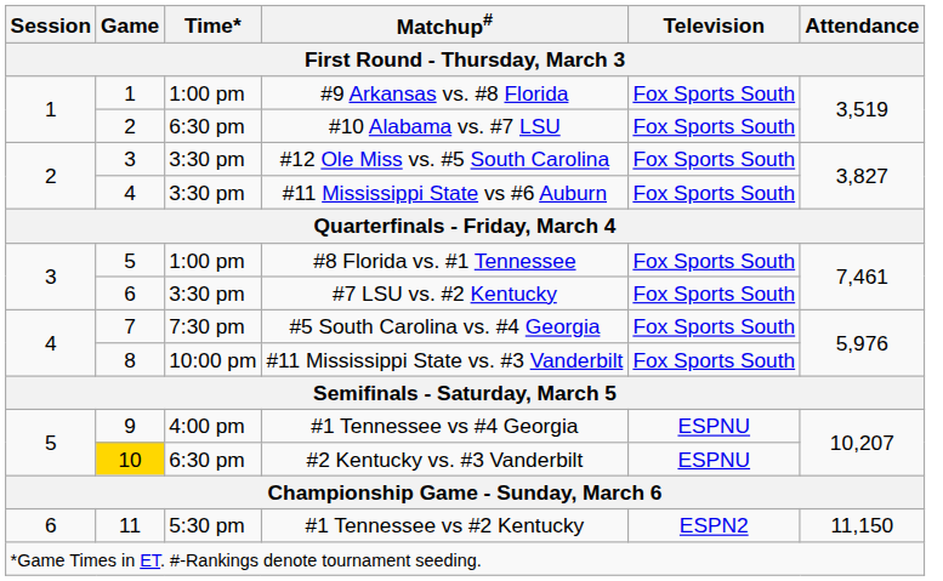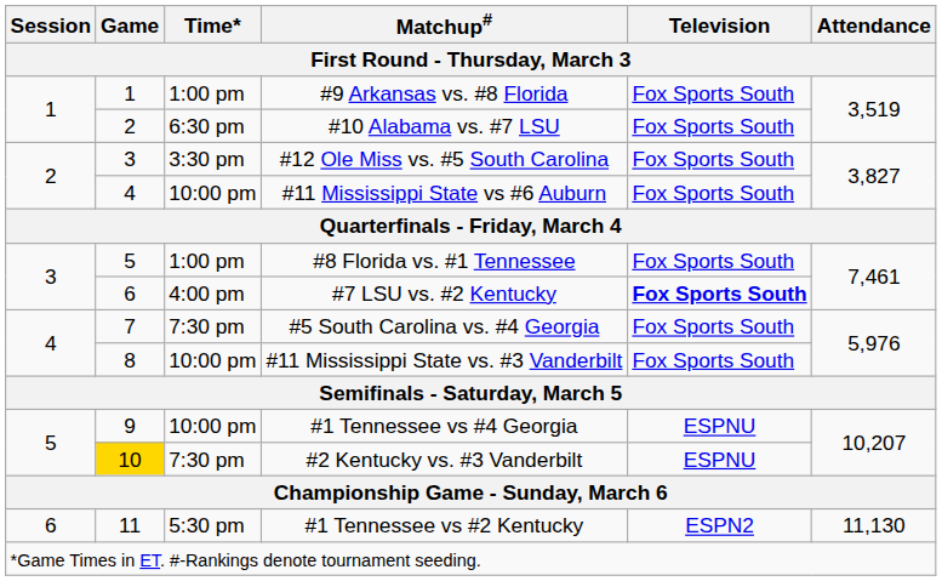 <table class="wikitable" style="font-size: 95%">
 <tr align="center">
 <th>Session</th>
 <th>Game</th>
 <th>Time*</th>
 <th>Matchup<sup>#</sup></th>
 <th>Television</th>
 <th>Attendance</th>
 </tr>
 <tr>
 <th colspan=7>First Round - Thursday, March 3</th>
 </tr>
 <tr>
 <td rowspan=2 style="text-align: center;">1</td>
 <td style="text-align: center;">1</td>
 <td>1:00 pm</td>
 <td style="text-align: center;">#9 <a href='#'>Arkansas</a> vs. #8 <a href='#'>Florida</a></td>
 <td><a href='#'>Fox Sports South</a></td>
 <td rowspan=2 style="text-align: center;">3,519</td>
 </tr>
 <tr>
 <td style="text-align: center;">2</td>
 <td>6:30 pm</td>
 <td style="text-align: center;">#10 <a href='#'>Alabama</a> vs. #7 <a href='#'>LSU</a></td>
 <td><a href='#'>Fox Sports South</a></td>
 </tr>
 <tr>
 <td rowspan=2 style="text-align: center;">2</td>
 <td style="text-align: center;">3</td>
 <td>3:30 pm</td>
 <td style="text-align: center;">#12 <a href='#'>Ole Miss</a> vs. #5 <a href='#'>South Carolina</a></td>
 <td><a href='#'>Fox Sports South</a></td>
 <td rowspan=2 style="text-align: center;">3,827</td>
 </tr>
 <tr>
 <td style="text-align: center;">4</td>
-<td>3:30 pm</td>
+<td>10:00 pm</td>
 <td style="text-align: center;">#11 <a href='#'>Mississippi State</a> vs #6 <a href='#'>Auburn</a></td>
 <td><a href='#'>Fox Sports South</a></td>
 </tr>
 <tr>
 <th colspan=7>Quarterfinals - Friday, March 4</th>
 </tr>
 <tr>
 <td rowspan=2 style="text-align: center;">3</td>
 <td style="text-align: center;">5</td>
 <td>1:00 pm</td>
 <td style="text-align: center;">#8 Florida vs. #1 <a href='#'>Tennessee</a></td>
 <td><a href='#'>Fox Sports South</a></td>
 <td rowspan=2 style="text-align: center;">7,461</td>
 </tr>
 <tr>
 <td style="text-align: center;">6</td>
-<td>3:30 pm</td>
+<td>4:00 pm</td>
 <td style="text-align: center;">#7 LSU vs. #2 <a href='#'>Kentucky</a></td>
-<td><a href='#'>Fox Sports South</a></td>
+<td><strong><a href='#'>Fox Sports South</a></strong></td>
 </tr>
 <tr>
 <td rowspan=2 style="text-align: center;">4</td>
 <td style="text-align: center;">7</td>
 <td>7:30 pm</td>
 <td style="text-align: center;">#5 South Carolina vs. #4 <a href='#'>Georgia</a></td>
 <td><a href='#'>Fox Sports South</a></td>
 <td rowspan=2 style="text-align: center;">5,976</td>
 </tr>
 <tr>
 <td style="text-align: center;">8</td>
 <td>10:00 pm</td>
 <td style="text-align: center;">#11 Mississippi State  vs. #3 <a href='#'>Vanderbilt</a></td>
 <td><a href='#'>Fox Sports South</a></td>
 </tr>
 <tr>
 <th colspan=7>Semifinals - Saturday, March 5</th>
 </tr>
 <tr>
 <td rowspan=2 style="text-align: center;">5</td>
 <td style="text-align: center;">9</td>
-<td>4:00 pm</td>
+<td>10:00 pm</td>
 <td style="text-align: center;">#1 Tennessee vs #4 Georgia</td>
 <td style="text-align: center;"><a href='#'>ESPNU</a></td>
 <td rowspan=2 style="text-align: center;">10,207</td>
 </tr>
 <tr>
 <td style="background: gold; text-align: center;">10</td>
-<td>6:30 pm</td>
+<td>7:30 pm</td>
 <td style="text-align: center;">#2 Kentucky vs. #3 Vanderbilt</td>
 <td style="text-align: center;"><a href='#'>ESPNU</a></td>
 </tr>
 <tr>
 <th colspan=7>Championship Game - Sunday, March 6</th>
 </tr>
 <tr>
 <td style="text-align: center;">6</td>
 <td style="text-align: center;">11</td>
 <td>5:30 pm</td>
 <td style="text-align: center;">#1 Tennessee vs #2 Kentucky</td>
 <td style="text-align: center;"><a href='#'>ESPN2</a></td>
-<td style="text-align: center;">11,150</td>
+<td style="text-align: center;">11,130</td>
 </tr>
 <tr>
 <td colspan=6><small>*Game Times in <a href='#'>ET</a>. #-Rankings denote tournament seeding.</small></td>
 </tr>
 </table>
